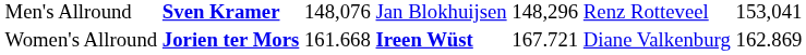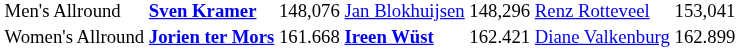 <table>
 <tr>
 <td>Men's Allround</td>
 <td><strong><a href='#'>Sven Kramer</a></strong></td>
 <td>148,076</td>
 <td><a href='#'>Jan Blokhuijsen</a></td>
 <td>148,296</td>
 <td><a href='#'>Renz Rotteveel</a></td>
 <td>153,041</td>
 </tr>
 <tr>
 <td>Women's Allround</td>
 <td><strong><a href='#'>Jorien ter Mors</a></strong></td>
 <td>161.668</td>
 <td><strong><a href='#'>Ireen Wüst</a></strong></td>
-<td>167.721</td>
+<td>162.421</td>
 <td><a href='#'>Diane Valkenburg</a></td>
-<td>162.869</td>
+<td>162.899</td>
 </tr>
 </table>
